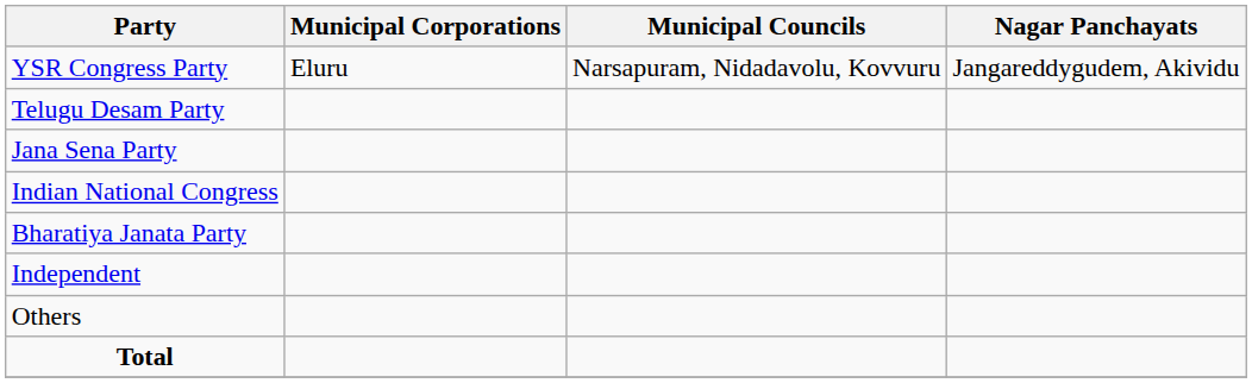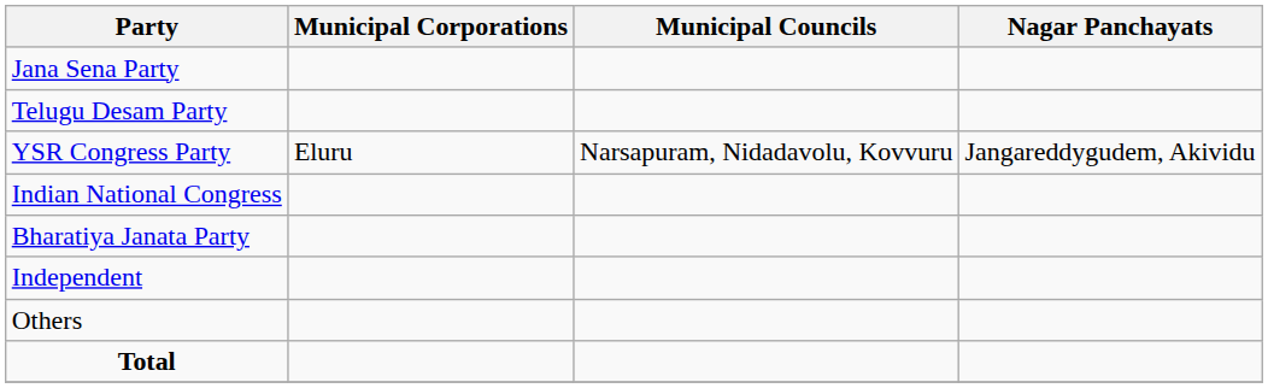 <table class="wikitable sortable">
 <tr>
 <th><strong>Party</strong></th>
 <th>Municipal Corporations</th>
 <th>Municipal Councils</th>
 <th>Nagar Panchayats</th>
 </tr>
 <tr>
-<td><a href='#'>YSR Congress Party</a></td>
-<td>Eluru</td>
-<td>Narsapuram, Nidadavolu, Kovvuru</td>
-<td>Jangareddygudem, Akividu</td>
+<td><a href='#'>Jana Sena Party</a></td>
+<td></td>
+<td></td>
+<td></td>
 </tr>
 <tr>
 <td><a href='#'>Telugu Desam Party</a></td>
 <td></td>
 <td></td>
 <td></td>
 </tr>
 <tr>
-<td><a href='#'>Jana Sena Party</a></td>
-<td></td>
-<td></td>
-<td></td>
+<td><a href='#'>YSR Congress Party</a></td>
+<td>Eluru</td>
+<td>Narsapuram, Nidadavolu, Kovvuru</td>
+<td>Jangareddygudem, Akividu</td>
 </tr>
 <tr>
 <td><a href='#'>Indian National Congress</a></td>
 <td></td>
 <td></td>
 <td></td>
 </tr>
 <tr>
 <td><a href='#'>Bharatiya Janata Party</a></td>
 <td></td>
 <td></td>
 <td></td>
 </tr>
 <tr>
 <td><a href='#'>Independent</a></td>
 <td></td>
 <td></td>
 <td></td>
 </tr>
 <tr>
 <td>Others</td>
 <td></td>
 <td></td>
 <td></td>
 </tr>
 <tr>
 <td colspan="1" align="center"><strong>Total</strong></td>
 <td></td>
 <td></td>
 <td></td>
 </tr>
 <tr>
 </tr>
 </table>
